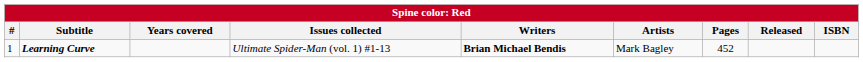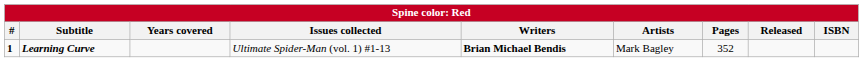 <table class="wikitable sortable" width="98%">
 <tr>
 <th colspan=9 style="background-color: #C60023; color: white;">Spine color: Red</th>
 </tr>
 <tr>
 <th class="unsortable">#</th>
 <th>Subtitle</th>
 <th>Years covered</th>
 <th class="unsortable">Issues collected</th>
 <th class="unsortable">Writers</th>
 <th class="unsortable">Artists</th>
 <th class="unsortable">Pages</th>
 <th>Released</th>
 <th class="unsortable">ISBN</th>
 </tr>
 <tr>
-<td>1</td>
+<td><strong>1</strong></td>
 <td><strong><em>Learning Curve</em></strong></td>
 <td></td>
 <td><em>Ultimate Spider-Man</em> (vol. 1) #1-13</td>
 <td><strong>Brian Michael Bendis</strong></td>
 <td>Mark Bagley</td>
-<td style="text-align: center;">452</td>
+<td style="text-align: center;">352</td>
 <td></td>
 <td></td>
 </tr>
 </table>
